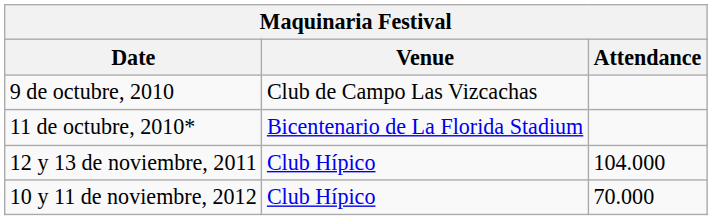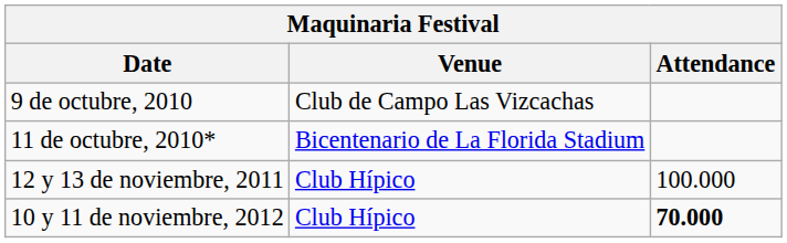 <table class="wikitable">
 <tr>
 <th colspan="3">Maquinaria Festival</th>
 </tr>
 <tr>
 <th>Date</th>
 <th>Venue</th>
 <th>Attendance</th>
 </tr>
 <tr>
 <td>9 de octubre, 2010</td>
 <td>Club de Campo Las Vizcachas</td>
 <td></td>
 </tr>
 <tr>
 <td>11 de octubre, 2010*</td>
 <td><a href='#'>Bicentenario de La Florida Stadium</a></td>
 <td></td>
 </tr>
 <tr>
 <td>12 y 13 de noviembre, 2011</td>
 <td><a href='#'>Club Hípico</a></td>
-<td>104.000</td>
+<td>100.000</td>
 </tr>
 <tr>
 <td>10 y 11 de noviembre, 2012</td>
 <td><a href='#'>Club Hípico</a></td>
-<td>70.000</td>
+<td><strong>70.000</strong></td>
 </tr>
 </table>
